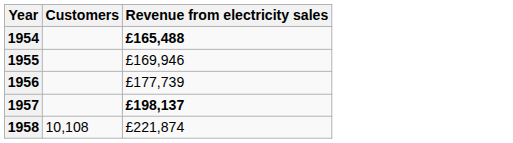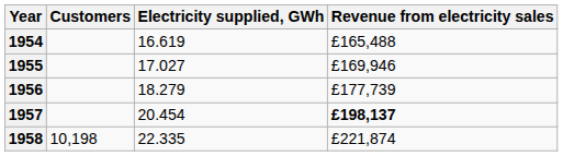 <table class="wikitable">
 <tr>
 <th>Year</th>
 <th>Customers</th>
+<th>Electricity  supplied, GWh</th>
 <th>Revenue  from electricity sales</th>
 </tr>
 <tr>
 <th>1954</th>
 <td></td>
-<td><strong>£165,488</strong></td>
+<td>16.619</td>
+<td>£165,488</td>
 </tr>
 <tr>
 <th>1955</th>
 <td></td>
+<td>17.027</td>
 <td>£169,946</td>
 </tr>
 <tr>
 <th>1956</th>
 <td></td>
+<td>18.279</td>
 <td>£177,739</td>
 </tr>
 <tr>
 <th>1957</th>
 <td></td>
+<td>20.454</td>
 <td><strong>£198,137</strong></td>
 </tr>
 <tr>
 <th>1958</th>
-<td>10,108</td>
+<td>10,198</td>
+<td>22.335</td>
 <td>£221,874</td>
 </tr>
 </table>
